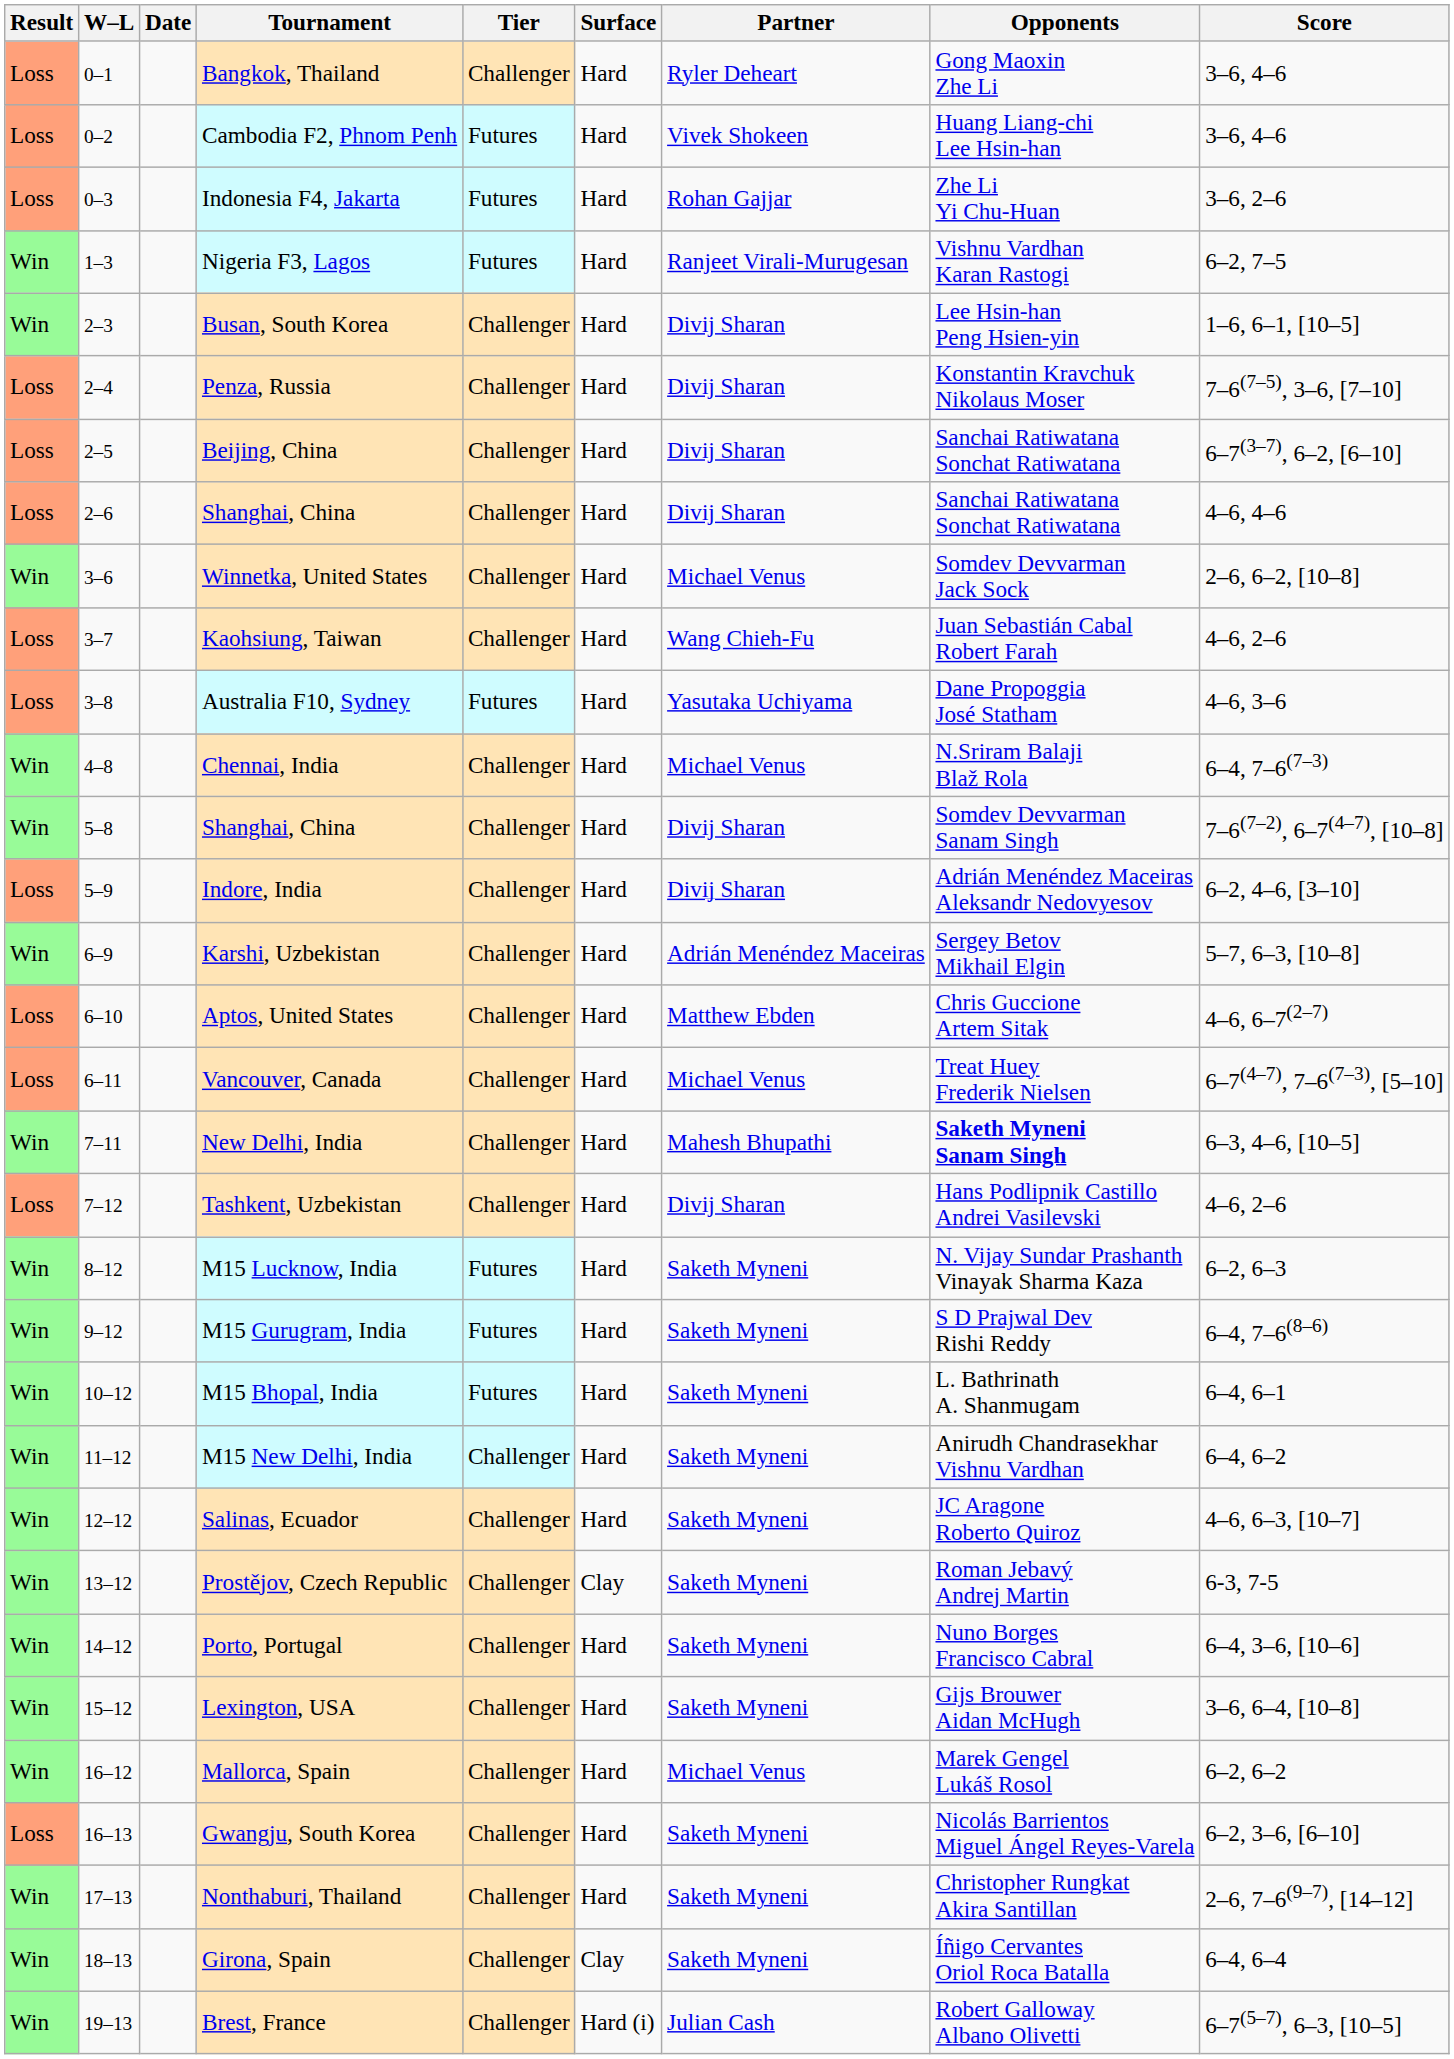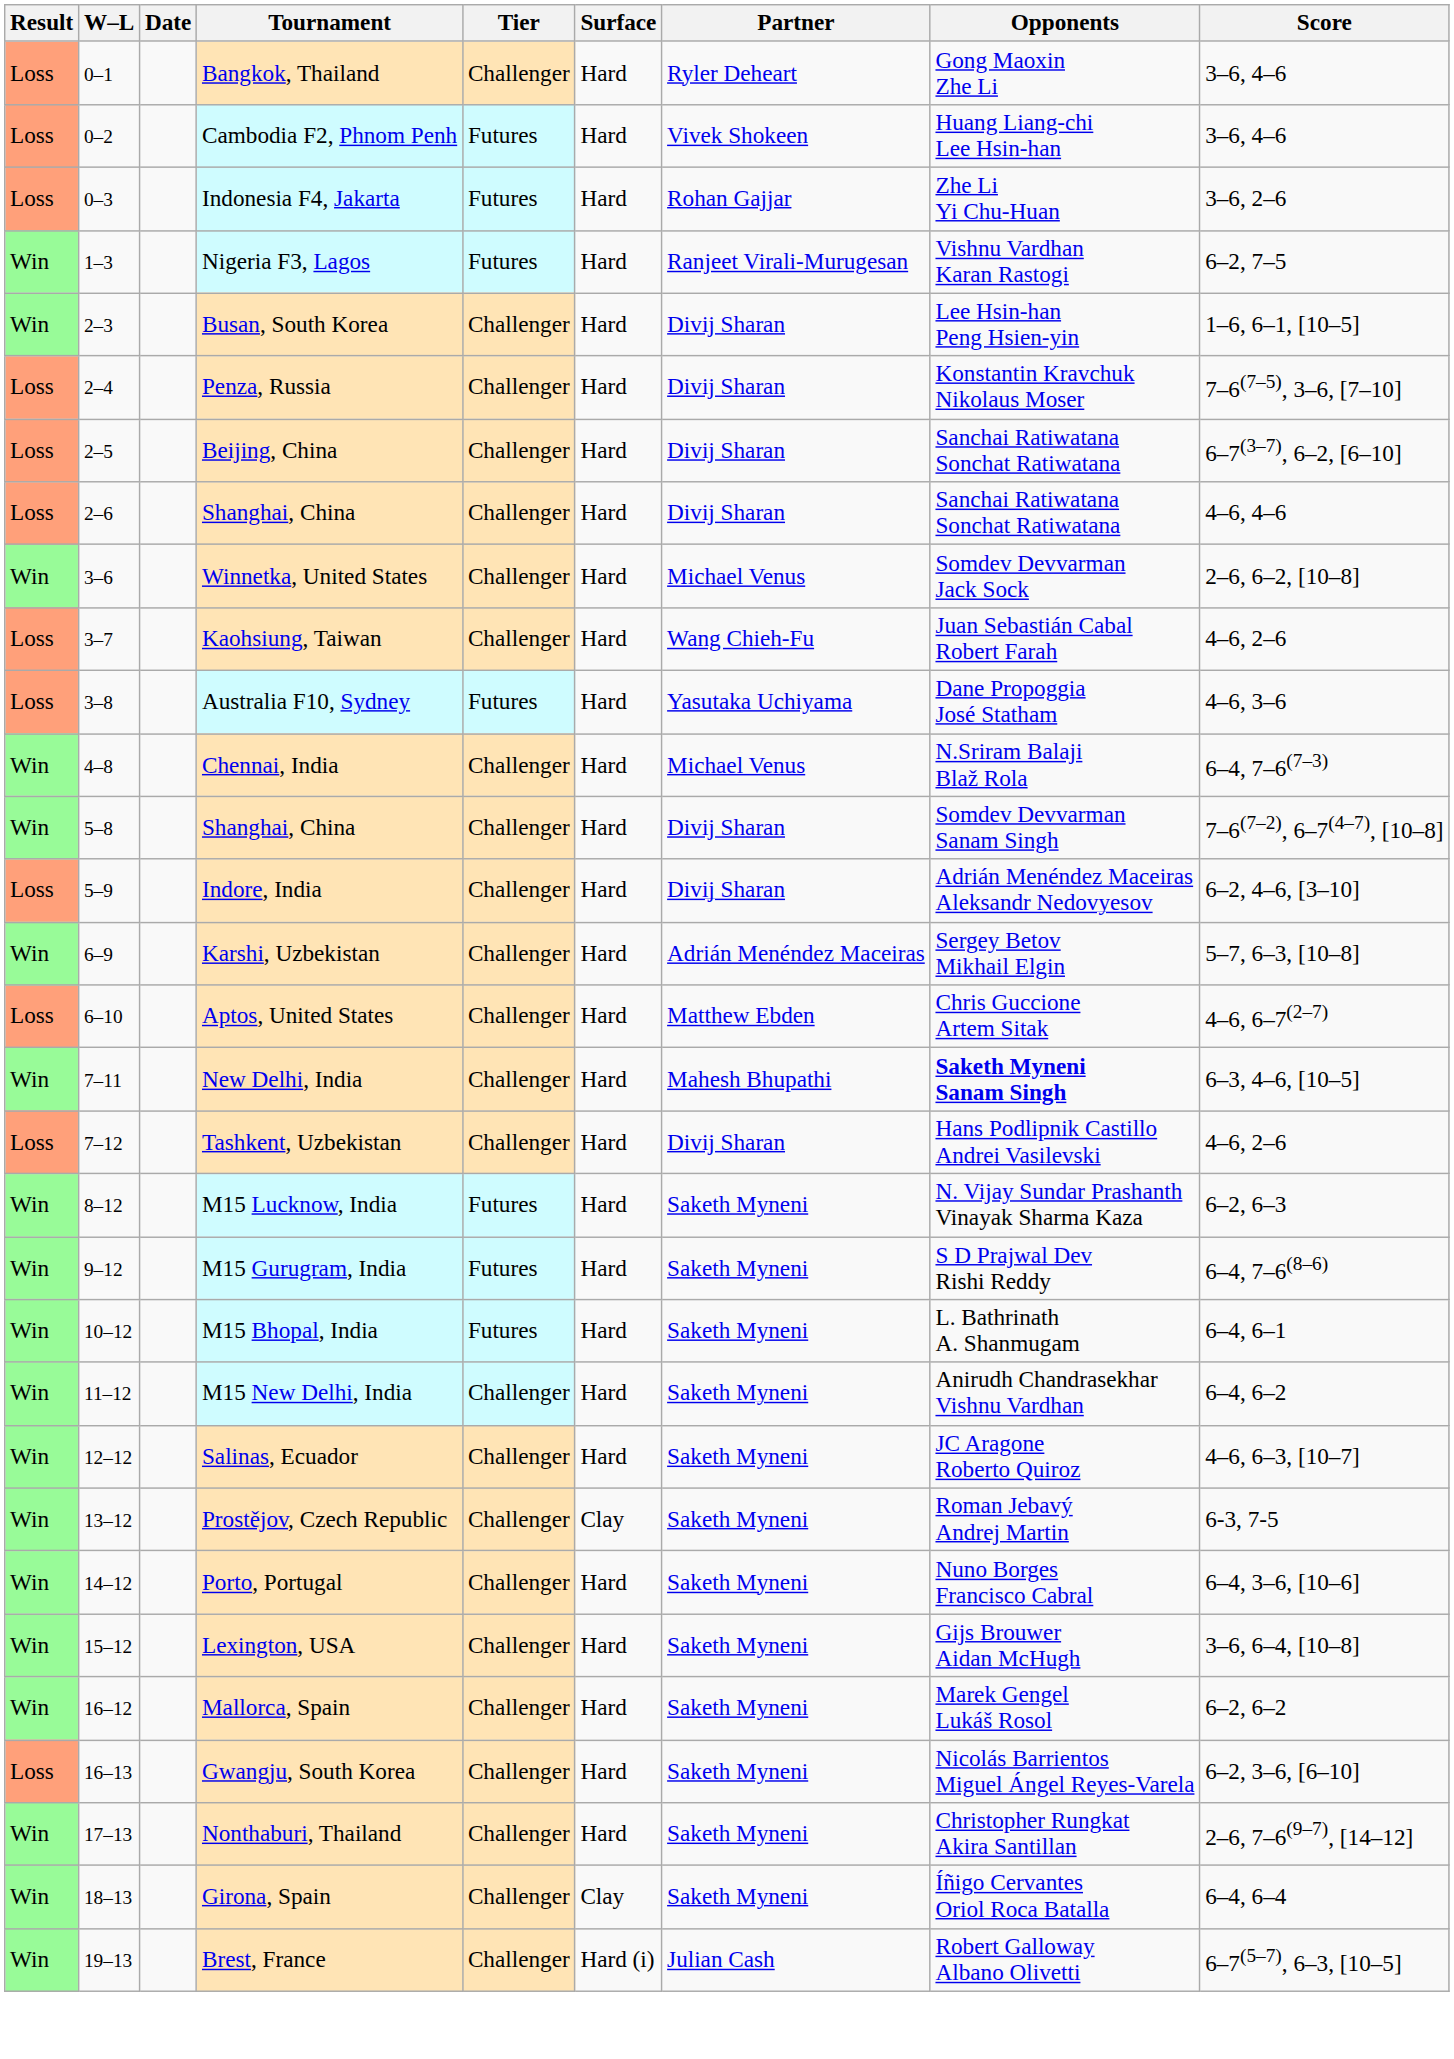 <table class="sortable wikitable">
 <tr>
 <th>Result</th>
 <th class="unsortable">W–L</th>
 <th>Date</th>
 <th>Tournament</th>
 <th>Tier</th>
 <th>Surface</th>
 <th>Partner</th>
 <th>Opponents</th>
 <th class="unsortable">Score</th>
 </tr>
 <tr>
 <td style="background:#ffa07a;">Loss</td>
 <td><small>0–1</small></td>
 <td></td>
 <td style="background:moccasin;"><a href='#'>Bangkok</a>, Thailand</td>
 <td style="background:moccasin;">Challenger</td>
 <td>Hard</td>
 <td> <a href='#'>Ryler Deheart</a></td>
 <td> <a href='#'>Gong Maoxin</a> <br>  <a href='#'>Zhe Li</a></td>
 <td>3–6, 4–6</td>
 </tr>
 <tr>
 <td style="background:#ffa07a;">Loss</td>
 <td><small>0–2</small></td>
 <td></td>
 <td style="background:#cffcff;">Cambodia F2, <a href='#'>Phnom Penh</a></td>
 <td style="background:#cffcff;">Futures</td>
 <td>Hard</td>
 <td> <a href='#'>Vivek Shokeen</a></td>
 <td> <a href='#'>Huang Liang-chi</a> <br>  <a href='#'>Lee Hsin-han</a></td>
 <td>3–6, 4–6</td>
 </tr>
 <tr>
 <td style="background:#ffa07a;">Loss</td>
 <td><small>0–3</small></td>
 <td></td>
 <td style="background:#cffcff;">Indonesia F4, <a href='#'>Jakarta</a></td>
 <td style="background:#cffcff;">Futures</td>
 <td>Hard</td>
 <td> <a href='#'>Rohan Gajjar</a></td>
 <td> <a href='#'>Zhe Li</a> <br>  <a href='#'>Yi Chu-Huan</a></td>
 <td>3–6, 2–6</td>
 </tr>
 <tr>
 <td style="background:#98fb98;">Win</td>
 <td><small>1–3</small></td>
 <td></td>
 <td style="background:#cffcff;">Nigeria F3, <a href='#'>Lagos</a></td>
 <td style="background:#cffcff;">Futures</td>
 <td>Hard</td>
 <td> <a href='#'>Ranjeet Virali-Murugesan</a></td>
 <td> <a href='#'>Vishnu Vardhan</a> <br>  <a href='#'>Karan Rastogi</a></td>
 <td>6–2, 7–5</td>
 </tr>
 <tr>
 <td style="background:#98fb98;">Win</td>
 <td><small>2–3</small></td>
 <td></td>
 <td style="background:moccasin;"><a href='#'>Busan</a>, South Korea</td>
 <td style="background:moccasin;">Challenger</td>
 <td>Hard</td>
 <td> <a href='#'>Divij Sharan</a></td>
 <td> <a href='#'>Lee Hsin-han</a> <br>  <a href='#'>Peng Hsien-yin</a></td>
 <td>1–6, 6–1, [10–5]</td>
 </tr>
 <tr>
 <td style="background:#ffa07a;">Loss</td>
 <td><small>2–4</small></td>
 <td></td>
 <td style="background:moccasin;"><a href='#'>Penza</a>, Russia</td>
 <td style="background:moccasin;">Challenger</td>
 <td>Hard</td>
 <td> <a href='#'>Divij Sharan</a></td>
 <td> <a href='#'>Konstantin Kravchuk</a> <br>  <a href='#'>Nikolaus Moser</a></td>
 <td>7–6<sup>(7–5)</sup>, 3–6, [7–10]</td>
 </tr>
 <tr>
 <td style="background:#ffa07a;">Loss</td>
 <td><small>2–5</small></td>
 <td></td>
 <td style="background:moccasin;"><a href='#'>Beijing</a>, China</td>
 <td style="background:moccasin;">Challenger</td>
 <td>Hard</td>
 <td> <a href='#'>Divij Sharan</a></td>
 <td> <a href='#'>Sanchai Ratiwatana</a> <br>  <a href='#'>Sonchat Ratiwatana</a></td>
 <td>6–7<sup>(3–7)</sup>, 6–2, [6–10]</td>
 </tr>
 <tr>
 <td style="background:#ffa07a;">Loss</td>
 <td><small>2–6</small></td>
 <td></td>
 <td style="background:moccasin;"><a href='#'>Shanghai</a>, China</td>
 <td style="background:moccasin;">Challenger</td>
 <td>Hard</td>
 <td> <a href='#'>Divij Sharan</a></td>
 <td> <a href='#'>Sanchai Ratiwatana</a> <br>  <a href='#'>Sonchat Ratiwatana</a></td>
 <td>4–6, 4–6</td>
 </tr>
 <tr>
 <td style="background:#98fb98;">Win</td>
 <td><small>3–6</small></td>
 <td></td>
 <td style="background:moccasin;"><a href='#'>Winnetka</a>, United States</td>
 <td style="background:moccasin;">Challenger</td>
 <td>Hard</td>
 <td> <a href='#'>Michael Venus</a></td>
 <td> <a href='#'>Somdev Devvarman</a> <br>  <a href='#'>Jack Sock</a></td>
 <td>2–6, 6–2, [10–8]</td>
 </tr>
 <tr>
 <td style="background:#ffa07a;">Loss</td>
 <td><small>3–7</small></td>
 <td></td>
 <td style="background:moccasin;"><a href='#'>Kaohsiung</a>, Taiwan</td>
 <td style="background:moccasin;">Challenger</td>
 <td>Hard</td>
 <td> <a href='#'>Wang Chieh-Fu</a></td>
 <td> <a href='#'>Juan Sebastián Cabal</a> <br>  <a href='#'>Robert Farah</a></td>
 <td>4–6, 2–6</td>
 </tr>
 <tr>
 <td style="background:#ffa07a;">Loss</td>
 <td><small>3–8</small></td>
 <td></td>
 <td style="background:#cffcff;">Australia F10, <a href='#'>Sydney</a></td>
 <td style="background:#cffcff;">Futures</td>
 <td>Hard</td>
 <td> <a href='#'>Yasutaka Uchiyama</a></td>
 <td> <a href='#'>Dane Propoggia</a> <br>  <a href='#'>José Statham</a></td>
 <td>4–6, 3–6</td>
 </tr>
 <tr>
 <td style="background:#98fb98;">Win</td>
 <td><small>4–8</small></td>
 <td></td>
 <td style="background:moccasin;"><a href='#'>Chennai</a>, India</td>
 <td style="background:moccasin;">Challenger</td>
 <td>Hard</td>
 <td> <a href='#'>Michael Venus</a></td>
 <td> <a href='#'>N.Sriram Balaji</a> <br>  <a href='#'>Blaž Rola</a></td>
 <td>6–4, 7–6<sup>(7–3)</sup></td>
 </tr>
 <tr>
 <td style="background:#98fb98;">Win</td>
 <td><small>5–8</small></td>
 <td></td>
 <td style="background:moccasin;"><a href='#'>Shanghai</a>, China</td>
 <td style="background:moccasin;">Challenger</td>
 <td>Hard</td>
 <td> <a href='#'>Divij Sharan</a></td>
 <td> <a href='#'>Somdev Devvarman</a> <br>  <a href='#'>Sanam Singh</a></td>
 <td>7–6<sup>(7–2)</sup>, 6–7<sup>(4–7)</sup>, [10–8]</td>
 </tr>
 <tr>
 <td style="background:#ffa07a;">Loss</td>
 <td><small>5–9</small></td>
 <td></td>
 <td style="background:moccasin;"><a href='#'>Indore</a>, India</td>
 <td style="background:moccasin;">Challenger</td>
 <td>Hard</td>
 <td> <a href='#'>Divij Sharan</a></td>
 <td> <a href='#'>Adrián Menéndez Maceiras</a> <br>  <a href='#'>Aleksandr Nedovyesov</a></td>
 <td>6–2, 4–6, [3–10]</td>
 </tr>
 <tr>
 <td style="background:#98fb98;">Win</td>
 <td><small>6–9</small></td>
 <td></td>
 <td style="background:moccasin;"><a href='#'>Karshi</a>, Uzbekistan</td>
 <td style="background:moccasin;">Challenger</td>
 <td>Hard</td>
 <td> <a href='#'>Adrián Menéndez Maceiras</a></td>
 <td> <a href='#'>Sergey Betov</a> <br>  <a href='#'>Mikhail Elgin</a></td>
 <td>5–7, 6–3, [10–8]</td>
 </tr>
 <tr>
 <td style="background:#ffa07a;">Loss</td>
 <td><small>6–10</small></td>
 <td></td>
 <td style="background:moccasin;"><a href='#'>Aptos</a>, United States</td>
 <td style="background:moccasin;">Challenger</td>
 <td>Hard</td>
 <td> <a href='#'>Matthew Ebden</a></td>
 <td> <a href='#'>Chris Guccione</a> <br>  <a href='#'>Artem Sitak</a></td>
 <td>4–6, 6–7<sup>(2–7)</sup></td>
 </tr>
 <tr>
-<td style="background:#ffa07a;">Loss</td>
-<td><small>6–11</small></td>
-<td></td>
-<td style="background:moccasin;"><a href='#'>Vancouver</a>, Canada</td>
-<td style="background:moccasin;">Challenger</td>
-<td>Hard</td>
-<td> <a href='#'>Michael Venus</a></td>
-<td> <a href='#'>Treat Huey</a> <br>  <a href='#'>Frederik Nielsen</a></td>
-<td>6–7<sup>(4–7)</sup>, 7–6<sup>(7–3)</sup>, [5–10]</td>
-</tr>
-<tr>
 <td style="background:#98fb98;">Win</td>
 <td><small>7–11</small></td>
 <td></td>
 <td style="background:moccasin;"><a href='#'>New Delhi</a>, India</td>
 <td style="background:moccasin;">Challenger</td>
 <td>Hard</td>
 <td> <a href='#'>Mahesh Bhupathi</a></td>
 <td><strong> <a href='#'>Saketh Myneni</a> <br>  <a href='#'>Sanam Singh</a></strong></td>
 <td>6–3, 4–6, [10–5]</td>
 </tr>
 <tr>
 <td style="background:#ffa07a;">Loss</td>
 <td><small>7–12</small></td>
 <td></td>
 <td style="background:moccasin;"><a href='#'>Tashkent</a>, Uzbekistan</td>
 <td style="background:moccasin;">Challenger</td>
 <td>Hard</td>
 <td> <a href='#'>Divij Sharan</a></td>
 <td> <a href='#'>Hans Podlipnik Castillo</a> <br>  <a href='#'>Andrei Vasilevski</a></td>
 <td>4–6, 2–6</td>
 </tr>
 <tr>
 <td style="background:#98fb98;">Win</td>
 <td><small>8–12</small></td>
 <td></td>
 <td style="background:#cffcff;">M15 <a href='#'>Lucknow</a>, India</td>
 <td style="background:#cffcff;">Futures</td>
 <td>Hard</td>
 <td> <a href='#'>Saketh Myneni</a></td>
 <td> <a href='#'>N. Vijay Sundar Prashanth</a> <br>  Vinayak Sharma Kaza</td>
 <td>6–2, 6–3</td>
 </tr>
 <tr>
 <td style="background:#98fb98;">Win</td>
 <td><small>9–12</small></td>
 <td></td>
 <td style="background:#cffcff;">M15 <a href='#'>Gurugram</a>, India</td>
 <td style="background:#cffcff;">Futures</td>
 <td>Hard</td>
 <td> <a href='#'>Saketh Myneni</a></td>
 <td> <a href='#'>S D Prajwal Dev</a> <br>  Rishi Reddy</td>
 <td>6–4, 7–6<sup>(8–6)</sup></td>
 </tr>
 <tr>
 <td style="background:#98fb98;">Win</td>
 <td><small>10–12</small></td>
 <td></td>
 <td style="background:#cffcff;">M15 <a href='#'>Bhopal</a>, India</td>
 <td style="background:#cffcff;">Futures</td>
 <td>Hard</td>
 <td> <a href='#'>Saketh Myneni</a></td>
 <td> L. Bathrinath<br> A. Shanmugam</td>
 <td>6–4, 6–1</td>
 </tr>
 <tr>
 <td style="background:#98fb98;">Win</td>
 <td><small>11–12</small></td>
 <td></td>
 <td style="background:#cffcff;">M15 <a href='#'>New Delhi</a>, India</td>
 <td style="background:#cffcff;">Challenger</td>
 <td>Hard</td>
 <td> <a href='#'>Saketh Myneni</a></td>
 <td> Anirudh Chandrasekhar<br> <a href='#'>Vishnu Vardhan</a></td>
 <td>6–4, 6–2</td>
 </tr>
 <tr>
 <td style="background:#98fb98;">Win</td>
 <td><small>12–12</small></td>
 <td></td>
 <td style="background:moccasin;"><a href='#'>Salinas</a>, Ecuador</td>
 <td style="background:moccasin;">Challenger</td>
 <td>Hard</td>
 <td> <a href='#'>Saketh Myneni</a></td>
 <td> <a href='#'>JC Aragone</a><br> <a href='#'>Roberto Quiroz</a></td>
 <td>4–6, 6–3, [10–7]</td>
 </tr>
 <tr>
 <td style="background:#98fb98;">Win</td>
 <td><small>13–12</small></td>
 <td></td>
 <td style="background:moccasin;"><a href='#'>Prostějov</a>, Czech Republic</td>
 <td style="background:moccasin;">Challenger</td>
 <td>Clay</td>
 <td> <a href='#'>Saketh Myneni</a></td>
 <td> <a href='#'>Roman Jebavý</a><br> <a href='#'>Andrej Martin</a></td>
 <td>6-3, 7-5</td>
 </tr>
 <tr>
 <td style="background:#98fb98;">Win</td>
 <td><small>14–12</small></td>
 <td></td>
 <td style="background:moccasin;"><a href='#'>Porto</a>, Portugal</td>
 <td style="background:moccasin;">Challenger</td>
 <td>Hard</td>
 <td> <a href='#'>Saketh Myneni</a></td>
 <td> <a href='#'>Nuno Borges</a><br> <a href='#'>Francisco Cabral</a></td>
 <td>6–4, 3–6, [10–6]</td>
 </tr>
 <tr>
 <td style="background:#98fb98;">Win</td>
 <td><small>15–12</small></td>
 <td></td>
 <td style="background:moccasin;"><a href='#'>Lexington</a>, USA</td>
 <td style="background:moccasin;">Challenger</td>
 <td>Hard</td>
 <td> <a href='#'>Saketh Myneni</a></td>
 <td> <a href='#'>Gijs Brouwer</a><br> <a href='#'>Aidan McHugh</a></td>
 <td>3–6, 6–4, [10–8]</td>
 </tr>
 <tr>
 <td style="background:#98fb98;">Win</td>
 <td><small>16–12</small></td>
 <td></td>
 <td style="background:moccasin;"><a href='#'>Mallorca</a>, Spain</td>
 <td style="background:moccasin;">Challenger</td>
 <td>Hard</td>
-<td> <a href='#'>Michael Venus</a></td>
+<td> <a href='#'>Saketh Myneni</a></td>
 <td> <a href='#'>Marek Gengel</a><br> <a href='#'>Lukáš Rosol</a></td>
 <td>6–2, 6–2</td>
 </tr>
 <tr>
 <td style="background:#ffa07a;">Loss</td>
 <td><small>16–13</small></td>
 <td></td>
 <td style="background:moccasin;"><a href='#'>Gwangju</a>, South Korea</td>
 <td style="background:moccasin;">Challenger</td>
 <td>Hard</td>
 <td> <a href='#'>Saketh Myneni</a></td>
 <td> <a href='#'>Nicolás Barrientos</a><br> <a href='#'>Miguel Ángel Reyes-Varela</a></td>
 <td>6–2, 3–6, [6–10]</td>
 </tr>
 <tr>
 <td style="background:#98fb98;">Win</td>
 <td><small>17–13</small></td>
 <td></td>
 <td style="background:moccasin;"><a href='#'>Nonthaburi</a>, Thailand</td>
 <td style="background:moccasin;">Challenger</td>
 <td>Hard</td>
 <td> <a href='#'>Saketh Myneni</a></td>
 <td> <a href='#'>Christopher Rungkat</a><br> <a href='#'>Akira Santillan</a></td>
 <td>2–6, 7–6<sup>(9–7)</sup>, [14–12]</td>
 </tr>
 <tr>
 <td style="background:#98fb98;">Win</td>
 <td><small>18–13</small></td>
 <td></td>
 <td style="background:moccasin;"><a href='#'>Girona</a>, Spain</td>
 <td style="background:moccasin;">Challenger</td>
 <td>Clay</td>
 <td> <a href='#'>Saketh Myneni</a></td>
 <td> <a href='#'>Íñigo Cervantes</a><br> <a href='#'>Oriol Roca Batalla</a></td>
 <td>6–4, 6–4</td>
 </tr>
 <tr>
 <td bgcolor=98FB98>Win</td>
 <td><small>19–13</small></td>
 <td><a href='#'></a></td>
 <td style="background:moccasin;"><a href='#'>Brest</a>, France</td>
 <td style="background:moccasin;">Challenger</td>
 <td>Hard (i)</td>
 <td> <a href='#'>Julian Cash</a></td>
 <td> <a href='#'>Robert Galloway</a><br> <a href='#'>Albano Olivetti</a></td>
 <td>6–7<sup>(5–7)</sup>, 6–3, [10–5]</td>
 </tr>
 </table>
